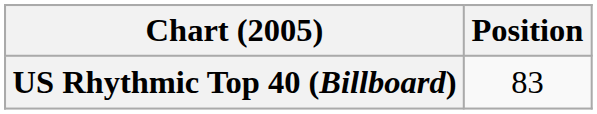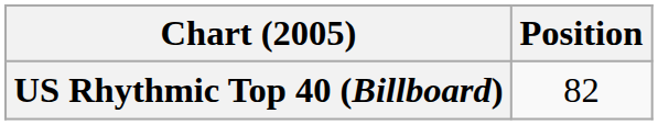 <table class="wikitable plainrowheaders" style="text-align:center">
 <tr>
 <th scope="col">Chart (2005)</th>
 <th scope="col">Position</th>
 </tr>
 <tr>
 <th scope="row">US Rhythmic Top 40 (<em>Billboard</em>)</th>
-<td>83</td>
+<td>82</td>
 </tr>
 </table>
